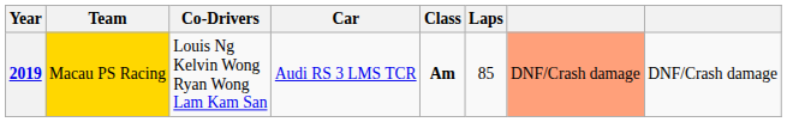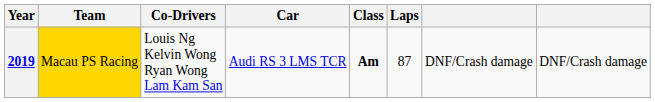 <table class="wikitable" style="text-align:center; font-size:90%">
 <tr>
 <th>Year</th>
 <th>Team</th>
 <th>Co-Drivers</th>
 <th>Car</th>
 <th>Class</th>
 <th>Laps</th>
 <th></th>
 <th></th>
 </tr>
 <tr>
 <th><a href='#'>2019</a></th>
 <td align="left" style="background: gold;"> Macau PS Racing</td>
 <td align="left"> Louis Ng<br> Kelvin Wong<br> Ryan Wong<br> <a href='#'>Lam Kam San</a></td>
 <td align="left"><a href='#'>Audi RS 3 LMS TCR</a></td>
 <td><strong><span>Am</span></strong></td>
-<td>85</td>
-<td style="background: lightsalmon;">DNF/Crash damage</td>
+<td>87</td>
+<td>DNF/Crash damage</td>
 <td>DNF/Crash damage</td>
 </tr>
 </table>
